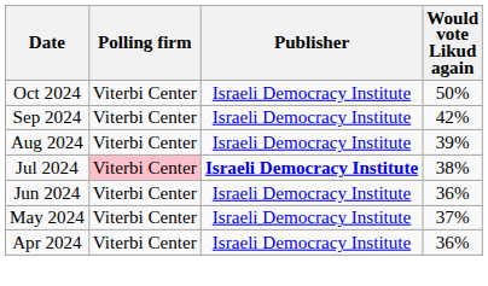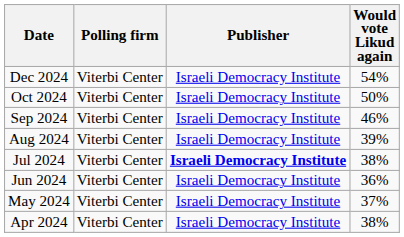 <table class="wikitable sortable" style="text-align:center; font-size:90%; line-height:13px">
 <tr>
 <th>Date</th>
 <th>Polling firm</th>
 <th>Publisher</th>
 <th>Would<br>vote<br>Likud<br>again</th>
+</tr>
+<tr>
+<td data-sort-value=2024-12>Dec 2024</td>
+<td>Viterbi Center</td>
+<td><a href='#'>Israeli Democracy Institute</a></td>
+<td>54%</td>
 </tr>
 <tr>
 <td data-sort-value=2024-10>Oct 2024</td>
 <td>Viterbi Center</td>
 <td><a href='#'>Israeli Democracy Institute</a></td>
 <td>50%</td>
 </tr>
 <tr>
 <td data-sort-value=2024-09>Sep 2024</td>
 <td>Viterbi Center</td>
 <td><a href='#'>Israeli Democracy Institute</a></td>
-<td>42%</td>
+<td>46%</td>
 </tr>
 <tr>
 <td data-sort-value=2024-08>Aug 2024</td>
 <td>Viterbi Center</td>
 <td><a href='#'>Israeli Democracy Institute</a></td>
 <td>39%</td>
 </tr>
 <tr>
 <td data-sort-value=2024-07>Jul 2024</td>
-<td style="background: pink;">Viterbi Center</td>
+<td>Viterbi Center</td>
 <td><strong><a href='#'>Israeli Democracy Institute</a></strong></td>
 <td>38%</td>
 </tr>
 <tr>
 <td data-sort-value=2024-06>Jun 2024</td>
 <td>Viterbi Center</td>
 <td><a href='#'>Israeli Democracy Institute</a></td>
 <td>36%</td>
 </tr>
 <tr>
 <td data-sort-value=2024-05>May 2024</td>
 <td>Viterbi Center</td>
 <td><a href='#'>Israeli Democracy Institute</a></td>
 <td>37%</td>
 </tr>
 <tr>
 <td data-sort-value=2024-04>Apr 2024</td>
 <td>Viterbi Center</td>
 <td><a href='#'>Israeli Democracy Institute</a></td>
-<td>36%</td>
+<td>38%</td>
 </tr>
 </table>
